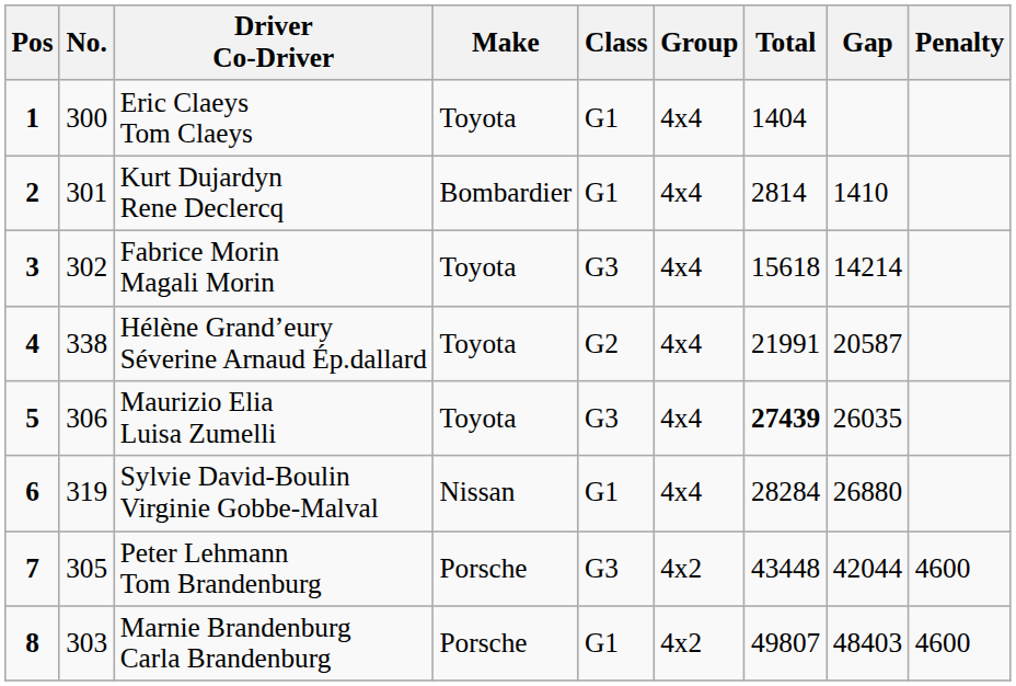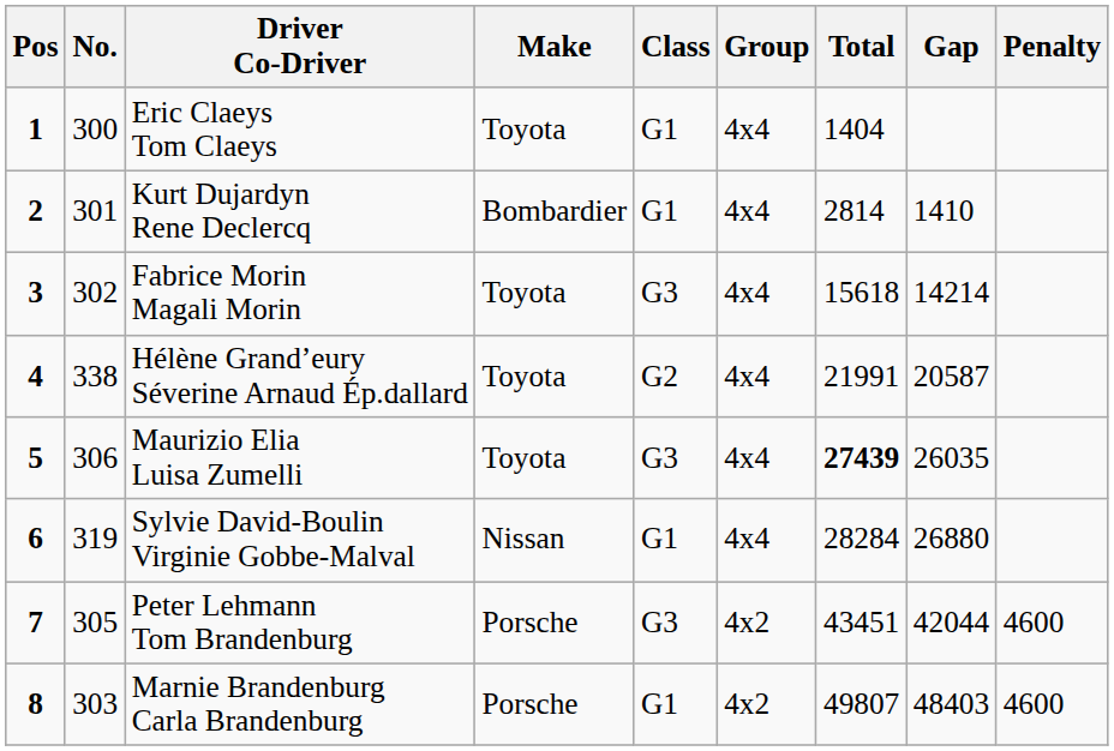 <table class="wikitable">
 <tr>
 <th>Pos</th>
 <th>No.</th>
 <th>Driver<br>Co-Driver</th>
 <th>Make</th>
 <th>Class</th>
 <th>Group</th>
 <th>Total</th>
 <th>Gap</th>
 <th>Penalty</th>
 </tr>
 <tr>
 <td align="center"><strong>1</strong></td>
 <td>300</td>
 <td> Eric Claeys<br> Tom Claeys</td>
 <td>Toyota</td>
 <td>G1</td>
 <td>4x4</td>
 <td>1404</td>
 <td></td>
 <td></td>
 </tr>
 <tr>
 <td align="center"><strong>2</strong></td>
 <td>301</td>
 <td> Kurt Dujardyn<br> Rene Declercq</td>
 <td>Bombardier</td>
 <td>G1</td>
 <td>4x4</td>
 <td>2814</td>
 <td>1410</td>
 <td></td>
 </tr>
 <tr>
 <td align="center"><strong>3</strong></td>
 <td>302</td>
 <td> Fabrice Morin<br> Magali Morin</td>
 <td>Toyota</td>
 <td>G3</td>
 <td>4x4</td>
 <td>15618</td>
 <td>14214</td>
 <td></td>
 </tr>
 <tr>
 <td align="center"><strong>4</strong></td>
 <td>338</td>
 <td> Hélène Grand’eury<br> Séverine Arnaud Ép.dallard</td>
 <td>Toyota</td>
 <td>G2</td>
 <td>4x4</td>
 <td>21991</td>
 <td>20587</td>
 <td></td>
 </tr>
 <tr>
 <td align="center"><strong>5</strong></td>
 <td>306</td>
 <td> Maurizio Elia<br> Luisa Zumelli</td>
 <td>Toyota</td>
 <td>G3</td>
 <td>4x4</td>
 <td><strong>27439</strong></td>
 <td>26035</td>
 <td></td>
 </tr>
 <tr>
 <td align="center"><strong>6</strong></td>
 <td>319</td>
 <td> Sylvie David-Boulin<br> Virginie Gobbe-Malval</td>
 <td>Nissan</td>
 <td>G1</td>
 <td>4x4</td>
 <td>28284</td>
 <td>26880</td>
 <td></td>
 </tr>
 <tr>
 <td align="center"><strong>7</strong></td>
 <td>305</td>
 <td> Peter Lehmann<br> Tom Brandenburg</td>
 <td>Porsche</td>
 <td>G3</td>
 <td>4x2</td>
-<td>43448</td>
+<td>43451</td>
 <td>42044</td>
 <td>4600</td>
 </tr>
 <tr>
 <td align="center"><strong>8</strong></td>
 <td>303</td>
 <td> Marnie Brandenburg<br> Carla Brandenburg</td>
 <td>Porsche</td>
 <td>G1</td>
 <td>4x2</td>
 <td>49807</td>
 <td>48403</td>
 <td>4600</td>
 </tr>
 </table>
